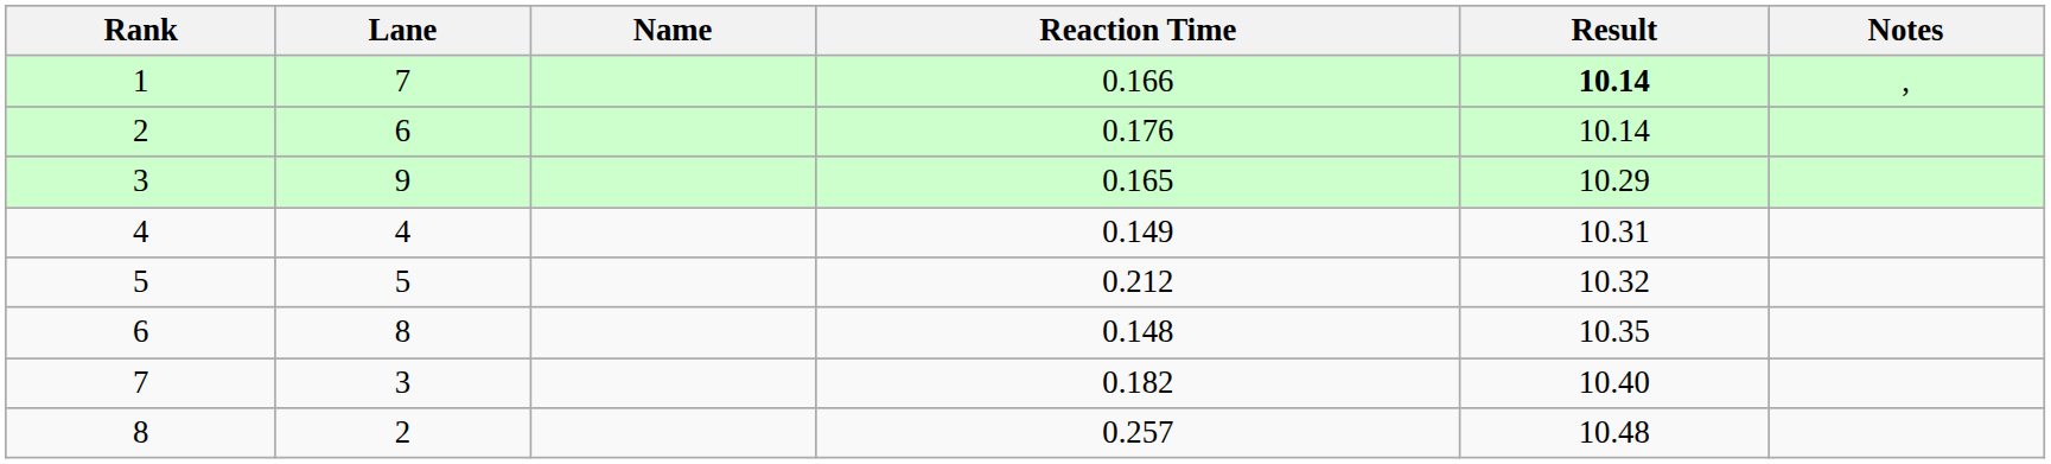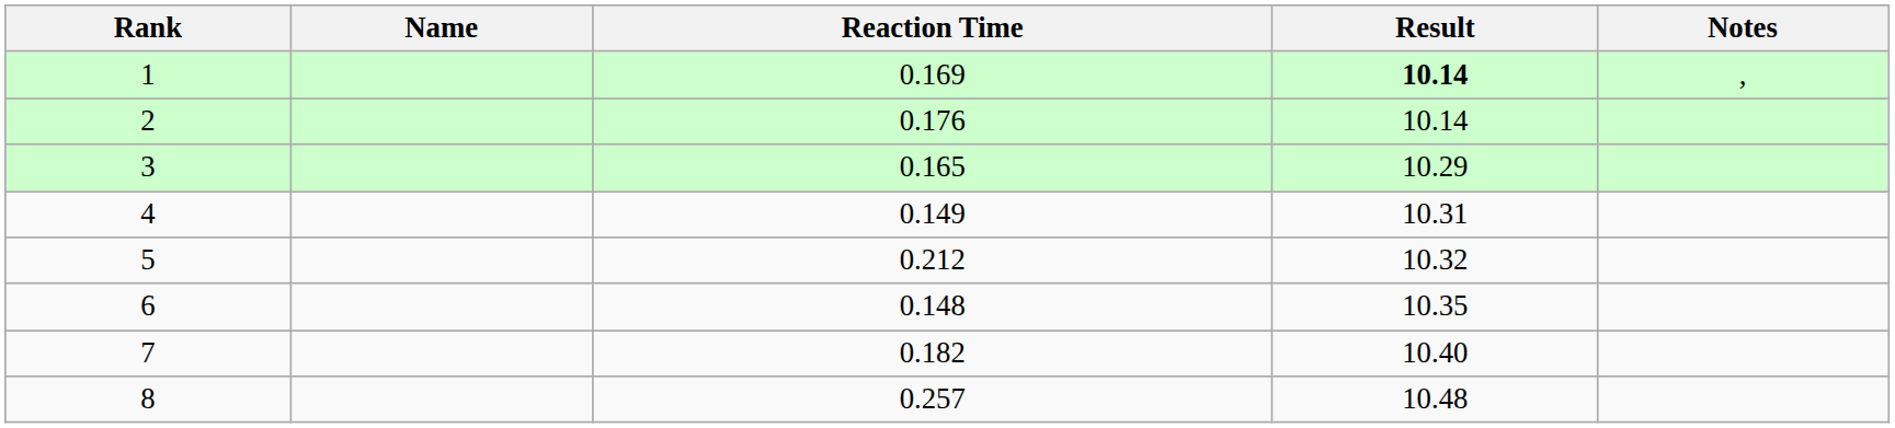 <table class="wikitable" style="text-align:center;width: 65%">
 <tr>
 <th>Rank</th>
-<th>Lane</th>
 <th>Name</th>
 <th>Reaction Time</th>
 <th>Result</th>
 <th>Notes</th>
 </tr>
 <tr bgcolor=ccffcc>
 <td>1</td>
-<td>7</td>
 <td align="left"></td>
-<td>0.166</td>
+<td>0.169</td>
 <td><strong>10.14</strong></td>
 <td>, </td>
 </tr>
 <tr bgcolor=ccffcc>
 <td>2</td>
-<td>6</td>
 <td align="left"></td>
 <td>0.176</td>
 <td>10.14</td>
 <td></td>
 </tr>
 <tr bgcolor=ccffcc>
 <td>3</td>
-<td>9</td>
 <td align="left"></td>
 <td>0.165</td>
 <td>10.29</td>
 <td></td>
 </tr>
 <tr>
-<td>4</td>
 <td>4</td>
 <td align="left"></td>
 <td>0.149</td>
 <td>10.31</td>
 <td></td>
 </tr>
 <tr>
 <td>5</td>
-<td>5</td>
 <td align="left"></td>
 <td>0.212</td>
 <td>10.32</td>
 <td></td>
 </tr>
 <tr>
 <td>6</td>
-<td>8</td>
 <td align="left"></td>
 <td>0.148</td>
 <td>10.35</td>
 <td></td>
 </tr>
 <tr>
 <td>7</td>
-<td>3</td>
 <td align="left"></td>
 <td>0.182</td>
 <td>10.40</td>
 <td></td>
 </tr>
 <tr>
 <td>8</td>
-<td>2</td>
 <td align="left"></td>
 <td>0.257</td>
 <td>10.48</td>
 <td></td>
 </tr>
 </table>
